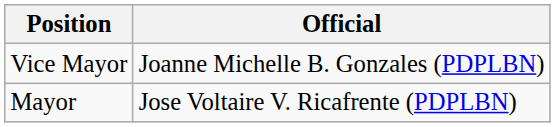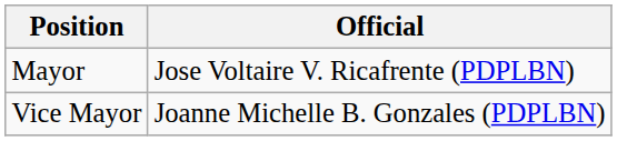 <table class="wikitable">
 <tr>
 <th>Position</th>
 <th>Official</th>
 </tr>
 <tr>
+<td>Mayor</td>
+<td>Jose Voltaire V. Ricafrente (<a href='#'>PDPLBN</a>)</td>
+</tr>
+<tr>
 <td>Vice Mayor</td>
 <td>Joanne Michelle B. Gonzales (<a href='#'>PDPLBN</a>)</td>
 </tr>
-<tr>
-<td>Mayor</td>
-<td>Jose Voltaire V. Ricafrente (<a href='#'>PDPLBN</a>)</td>
-</tr>
 </table>
